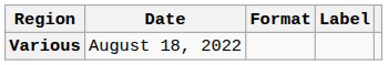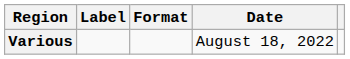 <table class="wikitable plainrowheaders" style="text-align:center">
 <tr>
 <th>Region</th>
+<th>Label</th>
+<th>Format</th>
 <th>Date</th>
-<th>Format</th>
-<th>Label</th>
 <th></th>
 </tr>
 <tr>
 <th scope="row">Various</th>
-<td>August 18, 2022</td>
 <td></td>
 <td></td>
+<td>August 18, 2022</td>
 <td></td>
 </tr>
 </table>
